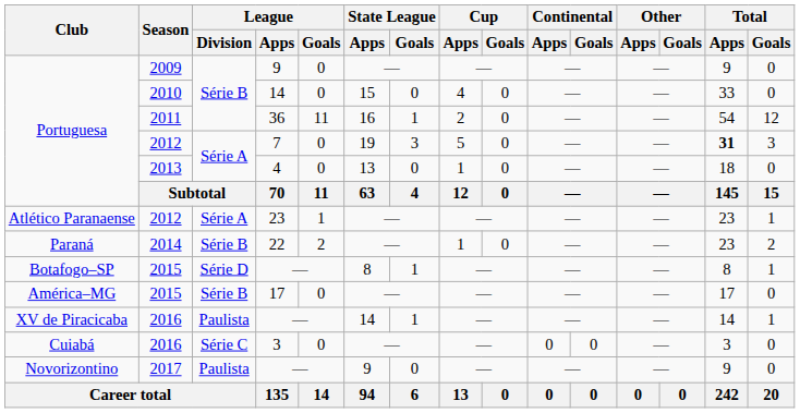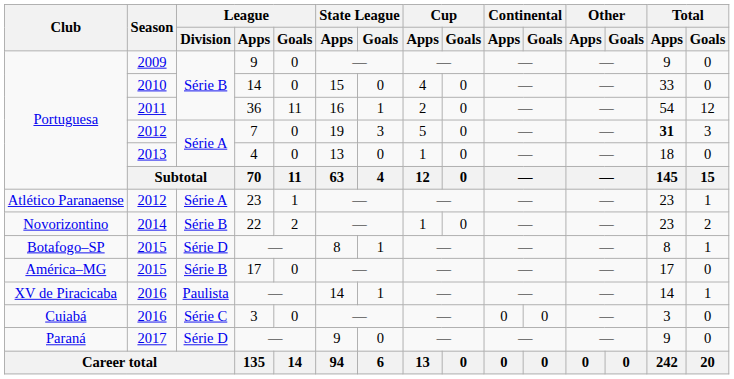 <table class="wikitable" style="text-align: center;">
 <tr>
 <th rowspan="2">Club</th>
 <th rowspan="2">Season</th>
 <th colspan="3">League</th>
 <th colspan="2">State League</th>
 <th colspan="2">Cup</th>
 <th colspan="2">Continental</th>
 <th colspan="2">Other</th>
 <th colspan="2">Total</th>
 </tr>
 <tr>
 <th>Division</th>
 <th>Apps</th>
 <th>Goals</th>
 <th>Apps</th>
 <th>Goals</th>
 <th>Apps</th>
 <th>Goals</th>
 <th>Apps</th>
 <th>Goals</th>
 <th>Apps</th>
 <th>Goals</th>
 <th>Apps</th>
 <th>Goals</th>
 </tr>
 <tr>
 <td rowspan="6" valign="center"><a href='#'>Portuguesa</a></td>
 <td><a href='#'>2009</a></td>
 <td rowspan="3"><a href='#'>Série B</a></td>
 <td>9</td>
 <td>0</td>
 <td colspan="2">—</td>
 <td colspan="2">—</td>
 <td colspan="2">—</td>
 <td colspan="2">—</td>
 <td>9</td>
 <td>0</td>
 </tr>
 <tr>
 <td><a href='#'>2010</a></td>
 <td>14</td>
 <td>0</td>
 <td>15</td>
 <td>0</td>
 <td>4</td>
 <td>0</td>
 <td colspan="2">—</td>
 <td colspan="2">—</td>
 <td>33</td>
 <td>0</td>
 </tr>
 <tr>
 <td><a href='#'>2011</a></td>
 <td>36</td>
 <td>11</td>
 <td>16</td>
 <td>1</td>
 <td>2</td>
 <td>0</td>
 <td colspan="2">—</td>
 <td colspan="2">—</td>
 <td>54</td>
 <td>12</td>
 </tr>
 <tr>
 <td><a href='#'>2012</a></td>
 <td rowspan="2"><a href='#'>Série A</a></td>
 <td>7</td>
 <td>0</td>
 <td>19</td>
 <td>3</td>
 <td>5</td>
 <td>0</td>
 <td colspan="2">—</td>
 <td colspan="2">—</td>
 <td><strong>31</strong></td>
 <td>3</td>
 </tr>
 <tr>
 <td><a href='#'>2013</a></td>
 <td>4</td>
 <td>0</td>
 <td>13</td>
 <td>0</td>
 <td>1</td>
 <td>0</td>
 <td colspan="2">—</td>
 <td colspan="2">—</td>
 <td>18</td>
 <td>0</td>
 </tr>
 <tr>
 <th colspan="2">Subtotal</th>
 <th>70</th>
 <th>11</th>
 <th>63</th>
 <th>4</th>
 <th>12</th>
 <th>0</th>
 <th colspan="2">—</th>
 <th colspan="2">—</th>
 <th>145</th>
 <th>15</th>
 </tr>
 <tr>
 <td valign="center"><a href='#'>Atlético Paranaense</a></td>
 <td><a href='#'>2012</a></td>
 <td><a href='#'>Série A</a></td>
 <td>23</td>
 <td>1</td>
 <td colspan="2">—</td>
 <td colspan="2">—</td>
 <td colspan="2">—</td>
 <td colspan="2">—</td>
 <td>23</td>
 <td>1</td>
 </tr>
 <tr>
-<td valign="center"><a href='#'>Paraná</a></td>
+<td valign="center"><a href='#'>Novorizontino</a></td>
 <td><a href='#'>2014</a></td>
 <td><a href='#'>Série B</a></td>
 <td>22</td>
 <td>2</td>
 <td colspan="2">—</td>
 <td>1</td>
 <td>0</td>
 <td colspan="2">—</td>
 <td colspan="2">—</td>
 <td>23</td>
 <td>2</td>
 </tr>
 <tr>
 <td valign="center"><a href='#'>Botafogo–SP</a></td>
 <td><a href='#'>2015</a></td>
 <td><a href='#'>Série D</a></td>
 <td colspan="2">—</td>
 <td>8</td>
 <td>1</td>
 <td colspan="2">—</td>
 <td colspan="2">—</td>
 <td colspan="2">—</td>
 <td>8</td>
 <td>1</td>
 </tr>
 <tr>
 <td valign="center"><a href='#'>América–MG</a></td>
 <td><a href='#'>2015</a></td>
 <td><a href='#'>Série B</a></td>
 <td>17</td>
 <td>0</td>
 <td colspan="2">—</td>
 <td colspan="2">—</td>
 <td colspan="2">—</td>
 <td colspan="2">—</td>
 <td>17</td>
 <td>0</td>
 </tr>
 <tr>
 <td valign="center"><a href='#'>XV de Piracicaba</a></td>
 <td><a href='#'>2016</a></td>
 <td><a href='#'>Paulista</a></td>
 <td colspan="2">—</td>
 <td>14</td>
 <td>1</td>
 <td colspan="2">—</td>
 <td colspan="2">—</td>
 <td colspan="2">—</td>
 <td>14</td>
 <td>1</td>
 </tr>
 <tr>
 <td valign="center"><a href='#'>Cuiabá</a></td>
 <td><a href='#'>2016</a></td>
 <td><a href='#'>Série C</a></td>
 <td>3</td>
 <td>0</td>
 <td colspan="2">—</td>
 <td colspan="2">—</td>
 <td>0</td>
 <td>0</td>
 <td colspan="2">—</td>
 <td>3</td>
 <td>0</td>
 </tr>
 <tr>
-<td valign="center"><a href='#'>Novorizontino</a></td>
+<td valign="center"><a href='#'>Paraná</a></td>
 <td><a href='#'>2017</a></td>
-<td><a href='#'>Paulista</a></td>
+<td><a href='#'>Série D</a></td>
 <td colspan="2">—</td>
 <td>9</td>
 <td>0</td>
 <td colspan="2">—</td>
 <td colspan="2">—</td>
 <td colspan="2">—</td>
 <td>9</td>
 <td>0</td>
 </tr>
 <tr>
 <th colspan="3"><strong>Career total</strong></th>
 <th>135</th>
 <th>14</th>
 <th>94</th>
 <th>6</th>
 <th>13</th>
 <th>0</th>
 <th>0</th>
 <th>0</th>
 <th>0</th>
 <th>0</th>
 <th>242</th>
 <th>20</th>
 </tr>
 </table>
